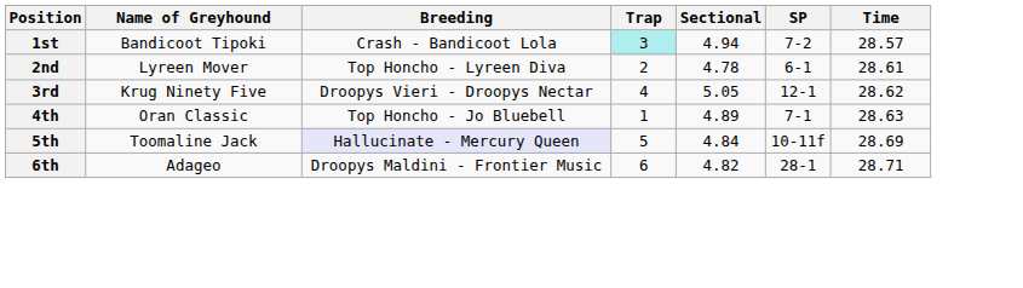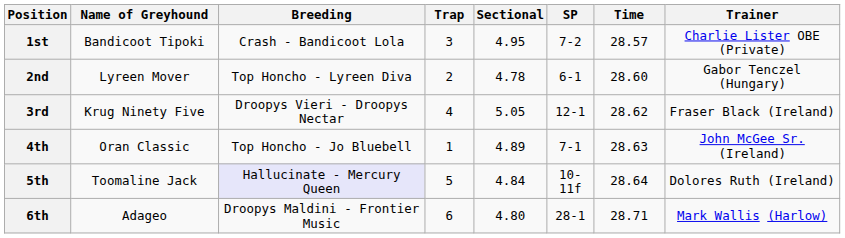 <table class="wikitable" style="text-align: center">
 <tr>
 <th width=50>Position</th>
 <th width=180>Name of Greyhound</th>
 <th width=260>Breeding</th>
 <th width=50>Trap</th>
 <th width=70>Sectional</th>
 <th width=50>SP</th>
 <th width=80>Time</th>
+<th width=220>Trainer</th>
 </tr>
 <tr>
 <th>1st</th>
 <td>Bandicoot Tipoki</td>
 <td>Crash - Bandicoot Lola</td>
-<td style="background: paleturquoise;">3</td>
-<td>4.94</td>
+<td>3</td>
+<td>4.95</td>
 <td>7-2</td>
 <td>28.57</td>
+<td><a href='#'>Charlie Lister</a> OBE (Private)</td>
 </tr>
 <tr>
 <th>2nd</th>
 <td>Lyreen Mover</td>
 <td>Top Honcho - Lyreen Diva</td>
 <td>2</td>
 <td>4.78</td>
 <td>6-1</td>
-<td>28.61</td>
+<td>28.60</td>
+<td>Gabor Tenczel (Hungary)</td>
 </tr>
 <tr>
 <th>3rd</th>
 <td>Krug Ninety Five</td>
 <td>Droopys Vieri - Droopys Nectar</td>
 <td>4</td>
 <td>5.05</td>
 <td>12-1</td>
 <td>28.62</td>
+<td>Fraser Black (Ireland)</td>
 </tr>
 <tr>
 <th>4th</th>
 <td>Oran Classic</td>
 <td>Top Honcho - Jo Bluebell</td>
 <td>1</td>
 <td>4.89</td>
 <td>7-1</td>
 <td>28.63</td>
+<td><a href='#'>John McGee Sr.</a> (Ireland)</td>
 </tr>
 <tr>
 <th>5th</th>
 <td>Toomaline Jack</td>
 <td style="background: lavender;">Hallucinate - Mercury Queen</td>
 <td>5</td>
 <td>4.84</td>
 <td>10-11f</td>
-<td>28.69</td>
+<td>28.64</td>
+<td>Dolores Ruth (Ireland)</td>
 </tr>
 <tr>
 <th>6th</th>
 <td>Adageo</td>
 <td>Droopys Maldini - Frontier Music</td>
 <td>6</td>
-<td>4.82</td>
+<td>4.80</td>
 <td>28-1</td>
 <td>28.71</td>
+<td><a href='#'>Mark Wallis</a> <a href='#'>(Harlow)</a></td>
 </tr>
 </table>
